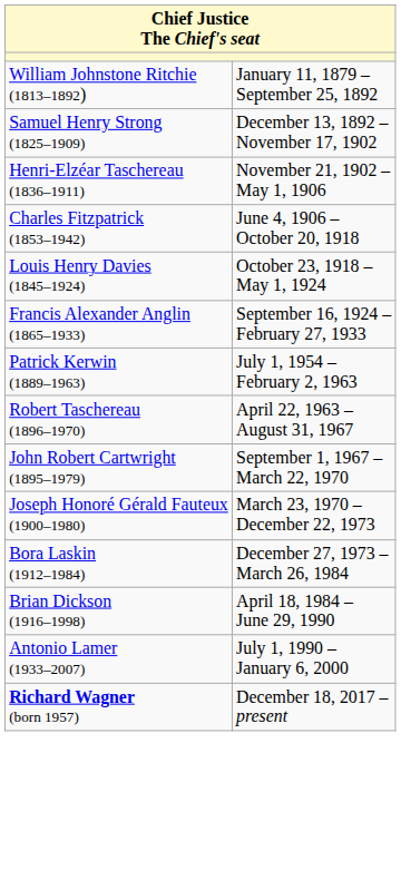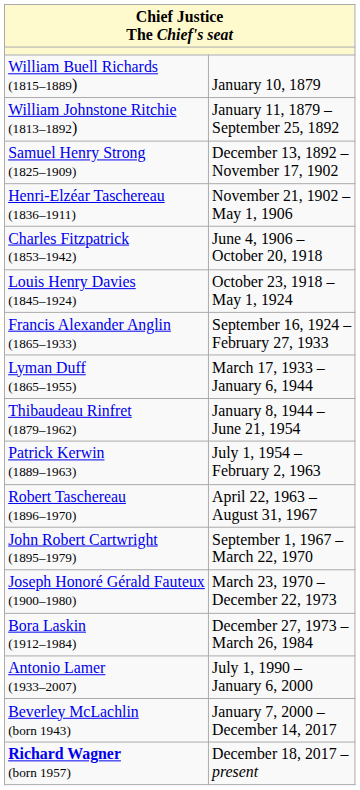 <table class="wikitable">
 <tr>
 <th colspan="2" style="background: #fffacd;">Chief Justice<br>The <em>Chief's seat</em></th>
 </tr>
 <tr>
 <td colspan="2" style="background: #fffacd;"></td>
+</tr>
+<tr>
+<td><a href='#'>William Buell Richards</a><br><small>(1815–1889</small>)</td>
+<td><br> January 10, 1879</td>
 </tr>
 <tr>
 <td><a href='#'>William Johnstone Ritchie</a> <br><small>(1813–1892</small>)</td>
 <td>January 11, 1879 –<br> September 25, 1892</td>
 </tr>
 <tr>
 <td><a href='#'>Samuel Henry Strong</a><br><small>(1825–1909)</small></td>
 <td>December 13, 1892 –<br> November 17, 1902</td>
 </tr>
 <tr>
 <td><a href='#'>Henri-Elzéar Taschereau</a><br><small>(1836–1911)</small></td>
 <td>November 21, 1902 –<br> May 1, 1906</td>
 </tr>
 <tr>
 <td><a href='#'>Charles Fitzpatrick</a><br><small>(1853–1942)</small></td>
 <td>June 4, 1906 –<br> October 20, 1918</td>
 </tr>
 <tr>
 <td><a href='#'>Louis Henry Davies</a><br><small>(1845–1924)</small></td>
 <td>October 23, 1918 –<br> May 1, 1924</td>
 </tr>
 <tr>
 <td><a href='#'>Francis Alexander Anglin</a><br><small>(1865–1933)</small></td>
 <td>September 16, 1924 –<br> February 27, 1933</td>
 </tr>
 <tr>
+<td><a href='#'>Lyman Duff</a><br><small>(1865–1955)</small></td>
+<td>March 17, 1933 –<br> January 6, 1944</td>
+</tr>
+<tr>
+<td><a href='#'>Thibaudeau Rinfret</a><br><small>(1879–1962)</small></td>
+<td>January 8, 1944 –<br> June 21, 1954</td>
+</tr>
+<tr>
 <td><a href='#'>Patrick Kerwin</a><br><small>(1889–1963)</small></td>
 <td>July 1, 1954 –<br> February 2, 1963</td>
 </tr>
 <tr>
 <td><a href='#'>Robert Taschereau</a><br><small>(1896–1970)</small></td>
 <td>April 22, 1963 –<br> August 31, 1967</td>
 </tr>
 <tr>
 <td><a href='#'>John Robert Cartwright</a><br><small>(1895–1979)</small></td>
 <td>September 1, 1967 –<br> March 22, 1970</td>
 </tr>
 <tr>
 <td><a href='#'>Joseph Honoré Gérald Fauteux</a><br><small>(1900–1980)</small></td>
 <td>March 23, 1970 –<br> December 22, 1973</td>
 </tr>
 <tr>
 <td><a href='#'>Bora Laskin</a><br><small>(1912–1984)</small></td>
 <td>December 27, 1973 –<br> March 26, 1984</td>
 </tr>
 <tr>
-<td><a href='#'>Brian Dickson</a><br><small>(1916–1998)</small></td>
-<td>April 18, 1984 –<br> June 29, 1990</td>
+<td><a href='#'>Antonio Lamer</a><br><small>(1933–2007)</small></td>
+<td>July 1, 1990 –<br> January 6, 2000</td>
 </tr>
 <tr>
-<td><a href='#'>Antonio Lamer</a><br><small>(1933–2007)</small></td>
-<td>July 1, 1990 –<br> January 6, 2000</td>
+<td><a href='#'>Beverley McLachlin</a><br><small>(born 1943)</small></td>
+<td>January 7, 2000 –<br> December 14, 2017</td>
 </tr>
 <tr>
 <td><strong><a href='#'>Richard Wagner</a></strong><br><small>(born 1957)</small></td>
 <td>December 18, 2017 –<br> <em>present</em></td>
 </tr>
 </table>
